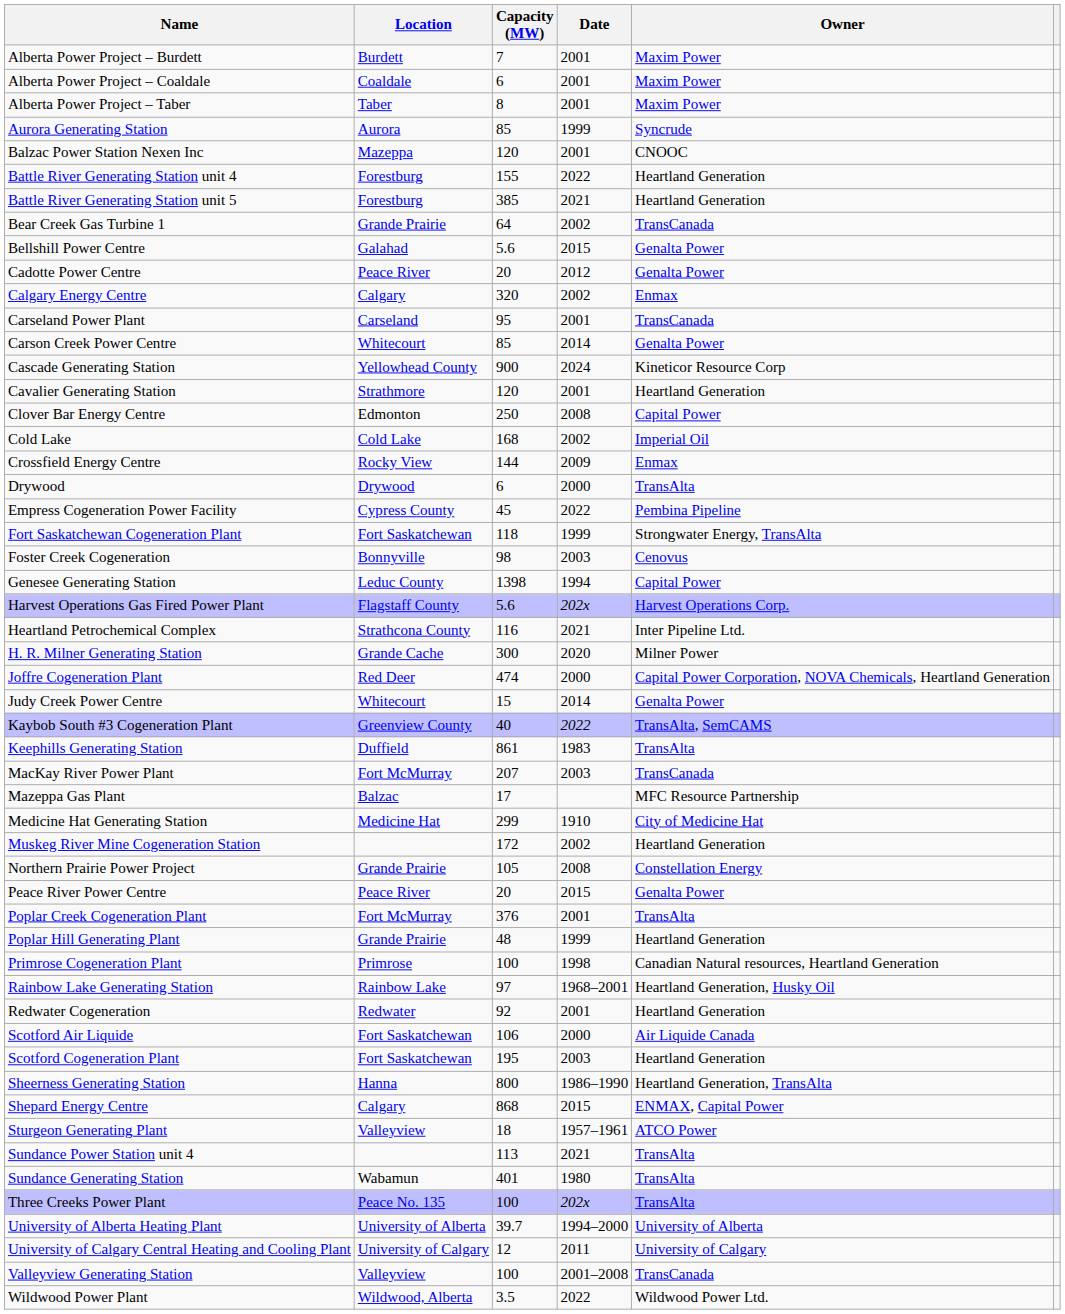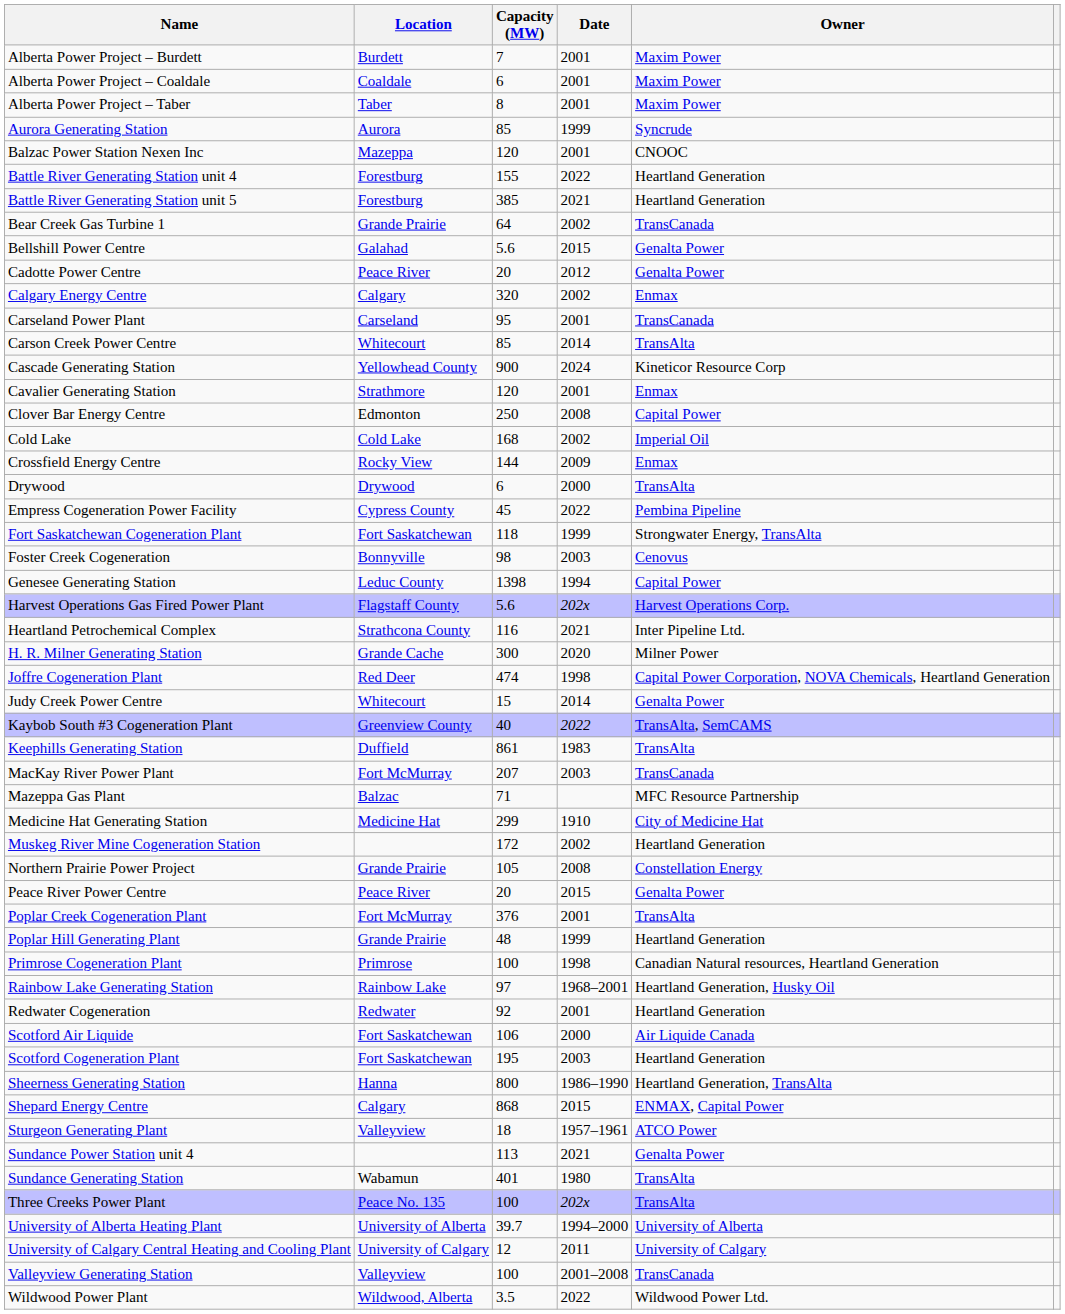 <table class="wikitable sortable">
 <tr>
 <th>Name</th>
 <th><a href='#'>Location</a></th>
 <th>Capacity<br>(<a href='#'>MW</a>)</th>
 <th>Date</th>
 <th>Owner</th>
 <th class=unsortable></th>
 </tr>
 <tr>
 <td>Alberta Power Project – Burdett</td>
 <td><a href='#'>Burdett</a></td>
 <td>7</td>
 <td>2001</td>
 <td><a href='#'>Maxim Power</a></td>
 <td></td>
 </tr>
 <tr>
 <td>Alberta Power Project – Coaldale</td>
 <td><a href='#'>Coaldale</a></td>
 <td>6</td>
 <td>2001</td>
 <td><a href='#'>Maxim Power</a></td>
 <td></td>
 </tr>
 <tr>
 <td>Alberta Power Project – Taber</td>
 <td><a href='#'>Taber</a></td>
 <td>8</td>
 <td>2001</td>
 <td><a href='#'>Maxim Power</a></td>
 <td></td>
 </tr>
 <tr>
 <td><a href='#'>Aurora Generating Station</a></td>
 <td><a href='#'>Aurora</a></td>
 <td>85</td>
 <td>1999</td>
 <td><a href='#'>Syncrude</a></td>
 <td></td>
 </tr>
 <tr>
 <td>Balzac Power Station Nexen Inc</td>
 <td><a href='#'>Mazeppa</a></td>
 <td>120</td>
 <td>2001</td>
 <td>CNOOC</td>
 <td></td>
 </tr>
 <tr>
 <td><a href='#'>Battle River Generating Station</a> unit 4</td>
 <td><a href='#'>Forestburg</a></td>
 <td>155</td>
 <td>2022</td>
 <td>Heartland Generation</td>
 <td></td>
 </tr>
 <tr>
 <td><a href='#'>Battle River Generating Station</a> unit 5</td>
 <td><a href='#'>Forestburg</a></td>
 <td>385</td>
 <td>2021</td>
 <td>Heartland Generation</td>
 <td></td>
 </tr>
 <tr>
 <td>Bear Creek Gas Turbine 1</td>
 <td><a href='#'>Grande Prairie</a></td>
 <td>64</td>
 <td>2002</td>
 <td><a href='#'>TransCanada</a></td>
 <td></td>
 </tr>
 <tr>
 <td>Bellshill Power Centre</td>
 <td><a href='#'>Galahad</a></td>
 <td>5.6</td>
 <td>2015</td>
 <td><a href='#'>Genalta Power</a></td>
 <td></td>
 </tr>
 <tr>
 <td>Cadotte Power Centre</td>
 <td><a href='#'>Peace River</a></td>
 <td>20</td>
 <td>2012</td>
 <td><a href='#'>Genalta Power</a></td>
 <td></td>
 </tr>
 <tr>
 <td><a href='#'>Calgary Energy Centre</a></td>
 <td><a href='#'>Calgary</a></td>
 <td>320</td>
 <td>2002</td>
 <td><a href='#'>Enmax</a></td>
 <td></td>
 </tr>
 <tr>
 <td>Carseland Power Plant</td>
 <td><a href='#'>Carseland</a></td>
 <td>95</td>
 <td>2001</td>
 <td><a href='#'>TransCanada</a></td>
 <td></td>
 </tr>
 <tr>
 <td>Carson Creek Power Centre</td>
 <td><a href='#'>Whitecourt</a></td>
 <td>85</td>
 <td>2014</td>
-<td><a href='#'>Genalta Power</a></td>
+<td><a href='#'>TransAlta</a></td>
 <td></td>
 </tr>
 <tr>
 <td>Cascade Generating Station</td>
 <td><a href='#'>Yellowhead County</a></td>
 <td>900</td>
 <td>2024</td>
 <td>Kineticor Resource Corp</td>
 <td></td>
 </tr>
 <tr>
 <td>Cavalier Generating Station</td>
 <td><a href='#'>Strathmore</a></td>
 <td>120</td>
 <td>2001</td>
-<td>Heartland Generation</td>
+<td><a href='#'>Enmax</a></td>
 <td></td>
 </tr>
 <tr>
 <td>Clover Bar Energy Centre</td>
 <td>Edmonton</td>
 <td>250</td>
 <td>2008</td>
 <td><a href='#'>Capital Power</a></td>
 <td></td>
 </tr>
 <tr>
 <td>Cold Lake</td>
 <td><a href='#'>Cold Lake</a></td>
 <td>168</td>
 <td>2002</td>
 <td><a href='#'>Imperial Oil</a></td>
 <td></td>
 </tr>
 <tr>
 <td>Crossfield Energy Centre</td>
 <td><a href='#'>Rocky View</a></td>
 <td>144</td>
 <td>2009</td>
 <td><a href='#'>Enmax</a></td>
 <td></td>
 </tr>
 <tr>
 <td>Drywood</td>
 <td><a href='#'>Drywood</a></td>
 <td>6</td>
 <td>2000</td>
 <td><a href='#'>TransAlta</a></td>
 <td></td>
 </tr>
 <tr>
 <td>Empress Cogeneration Power Facility</td>
 <td><a href='#'>Cypress County</a></td>
 <td>45</td>
 <td>2022</td>
 <td><a href='#'>Pembina Pipeline</a></td>
 <td></td>
 </tr>
 <tr>
 <td><a href='#'>Fort Saskatchewan Cogeneration Plant</a></td>
 <td><a href='#'>Fort Saskatchewan</a></td>
 <td>118</td>
 <td>1999</td>
 <td>Strongwater Energy, <a href='#'>TransAlta</a></td>
 <td></td>
 </tr>
 <tr>
 <td>Foster Creek Cogeneration</td>
 <td><a href='#'>Bonnyville</a></td>
 <td>98</td>
 <td>2003</td>
 <td><a href='#'>Cenovus</a></td>
 <td></td>
 </tr>
 <tr>
 <td>Genesee Generating Station</td>
 <td><a href='#'>Leduc County</a></td>
 <td>1398</td>
 <td>1994</td>
 <td><a href='#'>Capital Power</a></td>
 <td></td>
 </tr>
 <tr bgcolor="#BFBFFF">
 <td>Harvest Operations Gas Fired Power Plant</td>
 <td><a href='#'>Flagstaff County</a></td>
 <td>5.6</td>
 <td><em>202x</em></td>
 <td><a href='#'>Harvest Operations Corp.</a></td>
 <td></td>
 </tr>
 <tr>
 <td>Heartland Petrochemical Complex</td>
 <td><a href='#'>Strathcona County</a></td>
 <td>116</td>
 <td>2021</td>
 <td>Inter Pipeline Ltd.</td>
 <td></td>
 </tr>
 <tr>
 <td><a href='#'>H. R. Milner Generating Station</a></td>
 <td><a href='#'>Grande Cache</a></td>
 <td>300</td>
 <td>2020</td>
 <td>Milner Power</td>
 <td></td>
 </tr>
 <tr>
 <td><a href='#'>Joffre Cogeneration Plant</a></td>
 <td><a href='#'>Red Deer</a></td>
 <td>474</td>
-<td>2000</td>
+<td>1998</td>
 <td><a href='#'>Capital Power Corporation</a>, <a href='#'>NOVA Chemicals</a>, Heartland Generation</td>
 <td></td>
 </tr>
 <tr>
 <td>Judy Creek Power Centre</td>
 <td><a href='#'>Whitecourt</a></td>
 <td>15</td>
 <td>2014</td>
 <td><a href='#'>Genalta Power</a></td>
 <td></td>
 </tr>
 <tr bgcolor="#BFBFFF">
 <td>Kaybob South #3 Cogeneration Plant</td>
 <td><a href='#'>Greenview County</a></td>
 <td>40</td>
 <td><em>2022</em></td>
 <td><a href='#'>TransAlta</a>, <a href='#'>SemCAMS</a></td>
 <td></td>
 </tr>
 <tr>
 <td><a href='#'>Keephills Generating Station</a></td>
 <td><a href='#'>Duffield</a></td>
 <td>861</td>
 <td>1983</td>
 <td><a href='#'>TransAlta</a></td>
 <td></td>
 </tr>
 <tr>
 <td>MacKay River Power Plant</td>
 <td><a href='#'>Fort McMurray</a></td>
 <td>207</td>
 <td>2003</td>
 <td><a href='#'>TransCanada</a></td>
 <td></td>
 </tr>
 <tr>
 <td>Mazeppa Gas Plant</td>
 <td><a href='#'>Balzac</a></td>
-<td>17</td>
+<td>71</td>
 <td></td>
 <td>MFC Resource Partnership</td>
 <td></td>
 </tr>
 <tr>
 <td>Medicine Hat Generating Station</td>
 <td><a href='#'>Medicine Hat</a></td>
 <td>299</td>
 <td>1910</td>
 <td><a href='#'>City of Medicine Hat</a></td>
 <td></td>
 </tr>
 <tr>
 <td><a href='#'>Muskeg River Mine Cogeneration Station</a></td>
 <td></td>
 <td>172</td>
 <td>2002</td>
 <td>Heartland Generation</td>
 <td></td>
 </tr>
 <tr>
 <td>Northern Prairie Power Project</td>
 <td><a href='#'>Grande Prairie</a></td>
 <td>105</td>
 <td>2008</td>
 <td><a href='#'>Constellation Energy</a></td>
 <td></td>
 </tr>
 <tr>
 <td>Peace River Power Centre</td>
 <td><a href='#'>Peace River</a></td>
 <td>20</td>
 <td>2015</td>
 <td><a href='#'>Genalta Power</a></td>
 <td></td>
 </tr>
 <tr>
 <td><a href='#'>Poplar Creek Cogeneration Plant</a></td>
 <td><a href='#'>Fort McMurray</a></td>
 <td>376</td>
 <td>2001</td>
 <td><a href='#'>TransAlta</a></td>
 <td></td>
 </tr>
 <tr>
 <td><a href='#'>Poplar Hill Generating Plant</a></td>
 <td><a href='#'>Grande Prairie</a><br></td>
 <td>48</td>
 <td>1999</td>
 <td>Heartland Generation</td>
 <td></td>
 </tr>
 <tr>
 <td><a href='#'>Primrose Cogeneration Plant</a></td>
 <td><a href='#'>Primrose</a></td>
 <td>100</td>
 <td>1998</td>
 <td>Canadian Natural resources, Heartland Generation</td>
 <td></td>
 </tr>
 <tr>
 <td><a href='#'>Rainbow Lake Generating Station</a></td>
 <td><a href='#'>Rainbow Lake</a></td>
 <td>97</td>
 <td>1968–2001</td>
 <td>Heartland Generation, <a href='#'>Husky Oil</a></td>
 <td></td>
 </tr>
 <tr>
 <td>Redwater Cogeneration</td>
 <td><a href='#'>Redwater</a></td>
 <td>92</td>
 <td>2001</td>
 <td>Heartland Generation</td>
 <td></td>
 </tr>
 <tr>
 <td><a href='#'>Scotford Air Liquide</a></td>
 <td><a href='#'>Fort Saskatchewan</a></td>
 <td>106</td>
 <td>2000</td>
 <td><a href='#'>Air Liquide Canada</a></td>
 <td></td>
 </tr>
 <tr>
 <td><a href='#'>Scotford Cogeneration Plant</a></td>
 <td><a href='#'>Fort Saskatchewan</a></td>
 <td>195</td>
 <td>2003</td>
 <td>Heartland Generation</td>
 <td></td>
 </tr>
 <tr>
 <td><a href='#'>Sheerness Generating Station</a></td>
 <td><a href='#'>Hanna</a></td>
 <td>800</td>
 <td>1986–1990</td>
 <td>Heartland Generation, <a href='#'>TransAlta</a></td>
 <td></td>
 </tr>
 <tr>
 <td><a href='#'>Shepard Energy Centre</a></td>
 <td><a href='#'>Calgary</a></td>
 <td>868</td>
 <td>2015</td>
 <td><a href='#'>ENMAX</a>, <a href='#'>Capital Power</a></td>
 <td></td>
 </tr>
 <tr>
 <td><a href='#'>Sturgeon Generating Plant</a></td>
 <td><a href='#'>Valleyview</a></td>
 <td>18</td>
 <td>1957–1961</td>
 <td><a href='#'>ATCO Power</a></td>
 <td></td>
 </tr>
 <tr>
 <td><a href='#'>Sundance Power Station</a> unit 4</td>
 <td></td>
 <td>113</td>
 <td>2021</td>
-<td><a href='#'>TransAlta</a></td>
+<td><a href='#'>Genalta Power</a></td>
 <td></td>
 </tr>
 <tr>
 <td><a href='#'>Sundance Generating Station</a></td>
 <td>Wabamun</td>
 <td>401</td>
 <td>1980</td>
 <td><a href='#'>TransAlta</a></td>
 <td></td>
 </tr>
 <tr bgcolor="#BFBFFF">
 <td>Three Creeks Power Plant</td>
 <td><a href='#'>Peace No. 135</a></td>
 <td>100</td>
 <td><em>202x</em></td>
 <td><a href='#'>TransAlta</a></td>
 <td></td>
 </tr>
 <tr>
 <td><a href='#'>University of Alberta Heating Plant</a></td>
 <td><a href='#'>University of Alberta</a></td>
 <td>39.7</td>
 <td>1994–2000</td>
 <td><a href='#'>University of Alberta</a></td>
 <td></td>
 </tr>
 <tr>
 <td><a href='#'>University of Calgary Central Heating and Cooling Plant</a></td>
 <td><a href='#'>University of Calgary</a></td>
 <td>12</td>
 <td>2011</td>
 <td><a href='#'>University of Calgary</a></td>
 <td></td>
 </tr>
 <tr>
 <td><a href='#'>Valleyview Generating Station</a></td>
 <td><a href='#'>Valleyview</a></td>
 <td>100</td>
 <td>2001–2008</td>
 <td><a href='#'>TransCanada</a></td>
 <td></td>
 </tr>
 <tr>
 <td>Wildwood Power Plant</td>
 <td><a href='#'>Wildwood, Alberta</a></td>
 <td>3.5</td>
 <td>2022</td>
 <td>Wildwood Power Ltd.</td>
 <td></td>
 </tr>
 </table>
